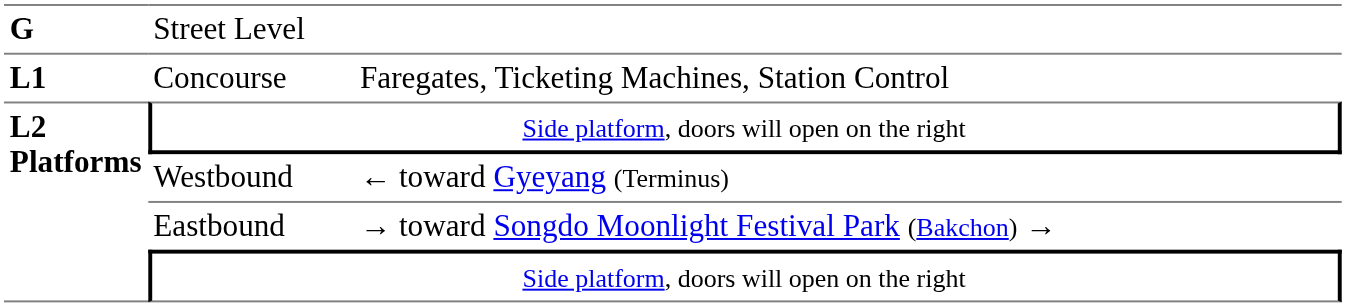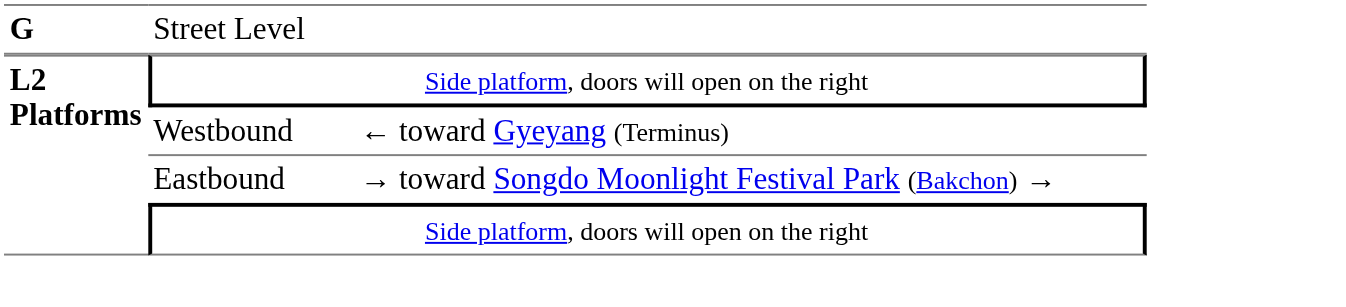 <table table border=0 cellspacing=0 cellpadding=3>
 <tr>
 <td style="border-top:solid 1px gray;border-bottom:solid 1px gray;" width=50 valign=top><strong>G</strong></td>
 <td style="border-top:solid 1px gray;border-bottom:solid 1px gray;" width=100 valign=top>Street Level</td>
 <td style="border-top:solid 1px gray;border-bottom:solid 1px gray;" width=400 valign=top></td>
-</tr>
-<tr>
-<td style="border-bottom:solid 0 gray;" width=50 valign=top><strong>L1</strong></td>
-<td style="border-bottom:solid 0 gray;" width=100 valign=top>Concourse</td>
-<td style="border-bottom:solid 0 gray;" width=500 valign=top>Faregates, Ticketing Machines, Station Control</td>
 </tr>
 <tr>
 <td style="border-top:solid 1px gray;border-bottom:solid 1px gray;" rowspan=4 valign=top><strong>L2<br>Platforms</strong></td>
 <td style="border-top:solid 1px gray;border-right:solid 2px black;border-left:solid 2px black;border-bottom:solid 2px black;text-align:center;" colspan=2><small><a href='#'>Side platform</a>, doors will open on the right</small></td>
 </tr>
 <tr>
 <td style="border-bottom:solid 1px gray;">Westbound</td>
 <td style="border-bottom:solid 1px gray;">←  toward <a href='#'>Gyeyang</a> <small>(Terminus)</small></td>
 </tr>
 <tr>
 <td>Eastbound</td>
 <td><span>→</span>  toward <a href='#'>Songdo Moonlight Festival Park</a> <small>(<a href='#'>Bakchon</a>)</small> →</td>
 </tr>
 <tr>
 <td style="border-top:solid 2px black;border-right:solid 2px black;border-left:solid 2px black;border-bottom:solid 1px gray;text-align:center;" colspan=2><small><a href='#'>Side platform</a>, doors will open on the right</small></td>
 </tr>
 </table>
